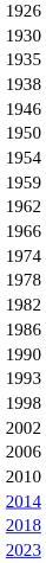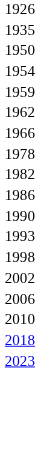 <table>
 <tr>
 <td>1926</td>
 <td></td>
 <td></td>
 <td></td>
 </tr>
 <tr>
-<td>1930</td>
-<td></td>
-<td></td>
-<td><br></td>
-</tr>
-<tr>
 <td>1935</td>
-<td></td>
-<td></td>
-<td></td>
-</tr>
-<tr>
-<td>1938</td>
-<td></td>
-<td></td>
-<td></td>
-</tr>
-<tr>
-<td>1946</td>
 <td></td>
 <td></td>
 <td></td>
 </tr>
 <tr>
 <td>1950</td>
 <td></td>
 <td></td>
 <td></td>
 </tr>
 <tr>
 <td>1954</td>
 <td></td>
 <td></td>
 <td></td>
 </tr>
 <tr>
 <td>1959</td>
 <td></td>
 <td></td>
 <td></td>
 </tr>
 <tr>
 <td>1962</td>
 <td></td>
 <td></td>
 <td></td>
 </tr>
 <tr>
 <td>1966</td>
-<td></td>
-<td></td>
-<td></td>
-</tr>
-<tr>
-<td>1974</td>
 <td></td>
 <td></td>
 <td></td>
 </tr>
 <tr>
 <td>1978</td>
 <td></td>
 <td></td>
 <td></td>
 </tr>
 <tr>
 <td>1982</td>
 <td></td>
 <td></td>
 <td></td>
 </tr>
 <tr>
 <td>1986</td>
 <td></td>
 <td></td>
 <td><br></td>
 </tr>
 <tr>
 <td>1990</td>
 <td></td>
 <td></td>
 <td><br></td>
 </tr>
 <tr>
 <td>1993</td>
 <td></td>
 <td></td>
 <td><br></td>
 </tr>
 <tr>
 <td>1998</td>
 <td></td>
 <td></td>
 <td><br></td>
 </tr>
 <tr>
 <td>2002</td>
 <td></td>
 <td></td>
 <td><br></td>
 </tr>
 <tr>
 <td>2006</td>
 <td></td>
 <td></td>
 <td><br></td>
 </tr>
 <tr>
 <td rowspan=2>2010</td>
 <td rowspan=2></td>
 <td rowspan=2></td>
 <td></td>
 </tr>
 <tr>
 <td></td>
 </tr>
 <tr>
-<td><a href='#'>2014</a></td>
-<td></td>
-<td></td>
-<td></td>
-</tr>
-<tr>
 <td><a href='#'>2018</a></td>
 <td></td>
 <td></td>
 <td></td>
 </tr>
 <tr>
 <td><a href='#'>2023</a></td>
 <td></td>
 <td></td>
 <td></td>
 </tr>
 <tr>
 </tr>
 </table>
